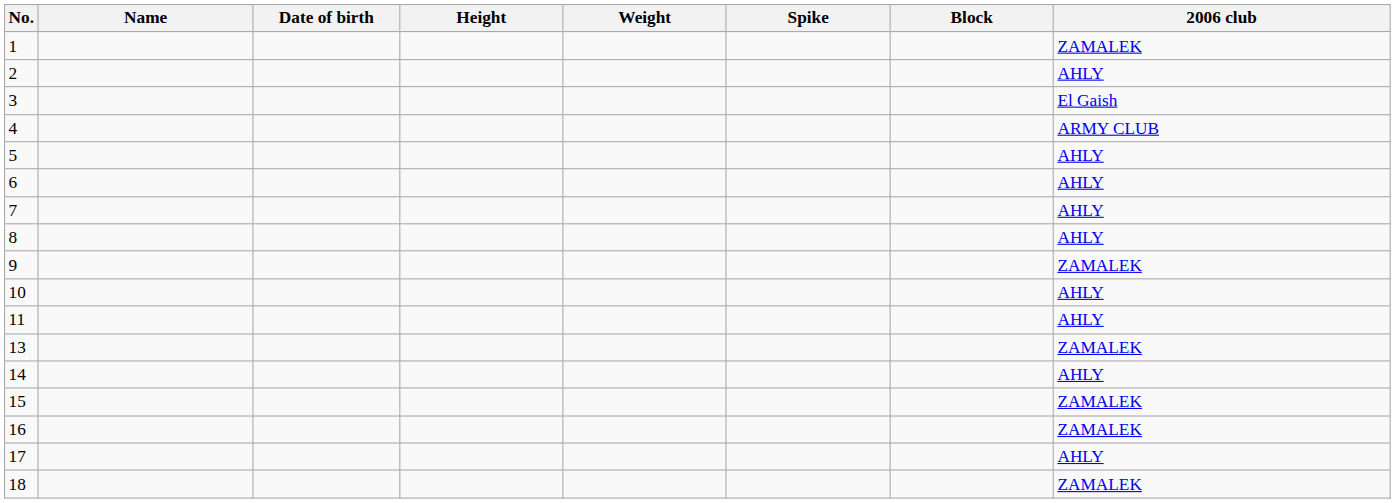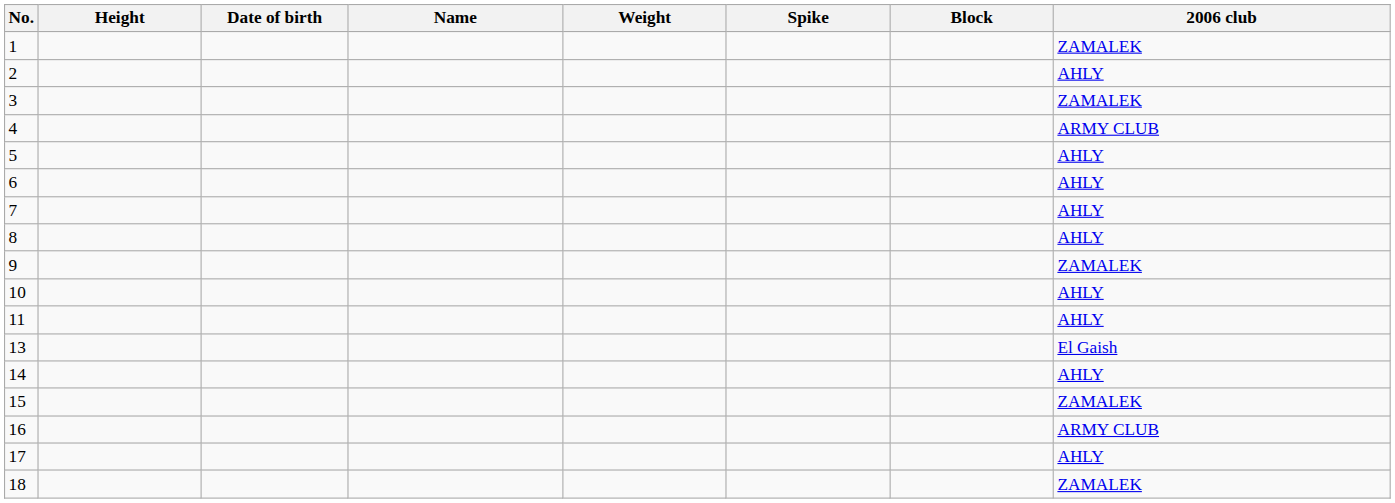 <table class="wikitable sortable" style=font-size:100%; text-align:center;>
 <tr>
 <th>No.</th>
+<th style=width:9em>Height</th>
+<th style=width:8em>Date of birth</th>
 <th style=width:12em>Name</th>
-<th style=width:8em>Date of birth</th>
-<th style=width:9em>Height</th>
 <th style=width:9em>Weight</th>
 <th style=width:9em>Spike</th>
 <th style=width:9em>Block</th>
 <th style=width:19em>2006 club</th>
 </tr>
 <tr>
 <td>1</td>
+<td></td>
+<td align=right></td>
 <td align=left></td>
-<td align=right></td>
-<td></td>
 <td></td>
 <td></td>
 <td></td>
 <td align=left><a href='#'>ZAMALEK</a></td>
 </tr>
 <tr>
 <td>2</td>
+<td></td>
+<td align=right></td>
 <td align=left></td>
-<td align=right></td>
-<td></td>
 <td></td>
 <td></td>
 <td></td>
 <td align=left><a href='#'>AHLY</a></td>
 </tr>
 <tr>
 <td>3</td>
+<td></td>
+<td align=right></td>
 <td align=left></td>
-<td align=right></td>
 <td></td>
 <td></td>
 <td></td>
-<td></td>
-<td align=left><a href='#'>El Gaish</a></td>
+<td align=left><a href='#'>ZAMALEK</a></td>
 </tr>
 <tr>
 <td>4</td>
+<td></td>
+<td align=right></td>
 <td align=left></td>
-<td align=right></td>
-<td></td>
 <td></td>
 <td></td>
 <td></td>
 <td align=left><a href='#'>ARMY CLUB</a></td>
 </tr>
 <tr>
 <td>5</td>
+<td></td>
+<td align=right></td>
 <td align=left></td>
-<td align=right></td>
-<td></td>
 <td></td>
 <td></td>
 <td></td>
 <td align=left><a href='#'>AHLY</a></td>
 </tr>
 <tr>
 <td>6</td>
+<td></td>
+<td align=right></td>
 <td align=left></td>
-<td align=right></td>
-<td></td>
 <td></td>
 <td></td>
 <td></td>
 <td align=left><a href='#'>AHLY</a></td>
 </tr>
 <tr>
 <td>7</td>
+<td></td>
+<td align=right></td>
 <td align=left></td>
-<td align=right></td>
-<td></td>
 <td></td>
 <td></td>
 <td></td>
 <td align=left><a href='#'>AHLY</a></td>
 </tr>
 <tr>
 <td>8</td>
+<td></td>
+<td align=right></td>
 <td align=left></td>
-<td align=right></td>
-<td></td>
 <td></td>
 <td></td>
 <td></td>
 <td align=left><a href='#'>AHLY</a></td>
 </tr>
 <tr>
 <td>9</td>
+<td></td>
+<td align=right></td>
 <td align=left></td>
-<td align=right></td>
-<td></td>
 <td></td>
 <td></td>
 <td></td>
 <td align=left><a href='#'>ZAMALEK</a></td>
 </tr>
 <tr>
 <td>10</td>
+<td></td>
+<td align=right></td>
 <td align=left></td>
-<td align=right></td>
-<td></td>
 <td></td>
 <td></td>
 <td></td>
 <td align=left><a href='#'>AHLY</a></td>
 </tr>
 <tr>
 <td>11</td>
+<td></td>
+<td align=right></td>
 <td align=left></td>
-<td align=right></td>
-<td></td>
 <td></td>
 <td></td>
 <td></td>
 <td align=left><a href='#'>AHLY</a></td>
 </tr>
 <tr>
 <td>13</td>
+<td></td>
+<td align=right></td>
 <td align=left></td>
-<td align=right></td>
 <td></td>
 <td></td>
 <td></td>
-<td></td>
-<td align=left><a href='#'>ZAMALEK</a></td>
+<td align=left><a href='#'>El Gaish</a></td>
 </tr>
 <tr>
 <td>14</td>
+<td></td>
+<td align=right></td>
 <td align=left></td>
-<td align=right></td>
-<td></td>
 <td></td>
 <td></td>
 <td></td>
 <td align=left><a href='#'>AHLY</a></td>
 </tr>
 <tr>
 <td>15</td>
+<td></td>
+<td align=right></td>
 <td align=left></td>
-<td align=right></td>
-<td></td>
 <td></td>
 <td></td>
 <td></td>
 <td align=left><a href='#'>ZAMALEK</a></td>
 </tr>
 <tr>
 <td>16</td>
+<td></td>
+<td align=right></td>
 <td align=left></td>
-<td align=right></td>
 <td></td>
 <td></td>
 <td></td>
-<td></td>
-<td align=left><a href='#'>ZAMALEK</a></td>
+<td align=left><a href='#'>ARMY CLUB</a></td>
 </tr>
 <tr>
 <td>17</td>
+<td></td>
+<td align=right></td>
 <td align=left></td>
-<td align=right></td>
-<td></td>
 <td></td>
 <td></td>
 <td></td>
 <td align=left><a href='#'>AHLY</a></td>
 </tr>
 <tr>
 <td>18</td>
+<td></td>
+<td align=right></td>
 <td align=left></td>
-<td align=right></td>
-<td></td>
 <td></td>
 <td></td>
 <td></td>
 <td align=left><a href='#'>ZAMALEK</a></td>
 </tr>
 </table>
